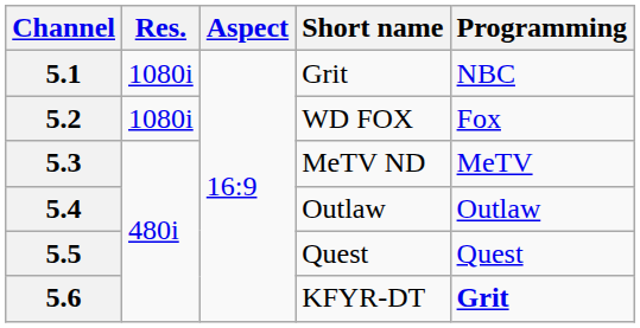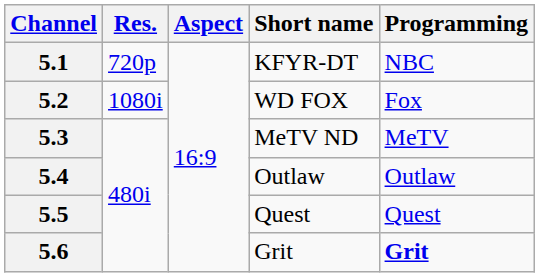 <table class="wikitable">
 <tr>
 <th scope = "col"><a href='#'>Channel</a></th>
 <th scope = "col"><a href='#'>Res.</a></th>
 <th scope = "col"><a href='#'>Aspect</a></th>
 <th scope = "col">Short name</th>
 <th scope = "col">Programming</th>
 </tr>
 <tr>
 <th scope = "row">5.1</th>
-<td><a href='#'>1080i</a></td>
+<td><a href='#'>720p</a></td>
 <td rowspan=6><a href='#'>16:9</a></td>
-<td>Grit</td>
+<td>KFYR-DT</td>
 <td><a href='#'>NBC</a></td>
 </tr>
 <tr>
 <th scope = "row">5.2</th>
 <td><a href='#'>1080i</a></td>
 <td>WD FOX</td>
 <td><a href='#'>Fox</a></td>
 </tr>
 <tr>
 <th scope = "row">5.3</th>
 <td rowspan=4><a href='#'>480i</a></td>
 <td>MeTV ND</td>
 <td><a href='#'>MeTV</a></td>
 </tr>
 <tr>
 <th scope = "row">5.4</th>
 <td>Outlaw</td>
 <td><a href='#'>Outlaw</a></td>
 </tr>
 <tr>
 <th scope = "row">5.5</th>
 <td>Quest</td>
 <td><a href='#'>Quest</a></td>
 </tr>
 <tr>
 <th scope = "row">5.6</th>
-<td>KFYR-DT</td>
+<td>Grit</td>
 <td><strong><a href='#'>Grit</a></strong></td>
 </tr>
 </table>
